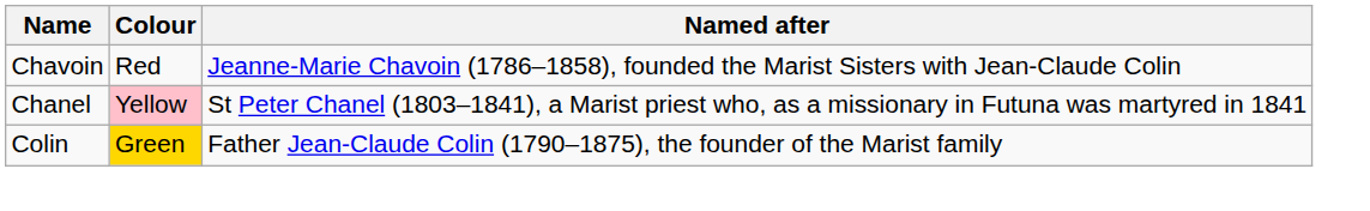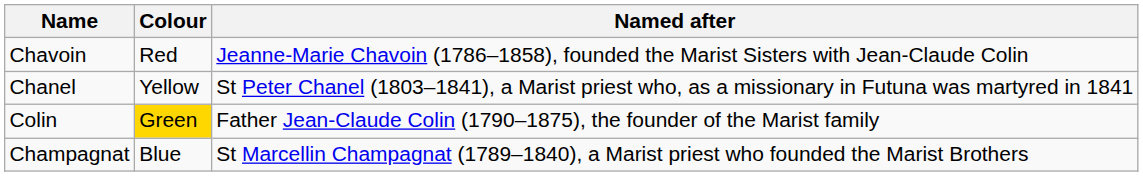 <table class="wikitable">
 <tr>
 <th>Name</th>
 <th>Colour</th>
 <th>Named after</th>
 </tr>
 <tr>
 <td>Chavoin</td>
 <td>Red</td>
 <td><a href='#'>Jeanne-Marie Chavoin</a> (1786–1858), founded the Marist Sisters with Jean-Claude Colin</td>
 </tr>
 <tr>
 <td>Chanel</td>
-<td style="background: pink;">Yellow</td>
+<td>Yellow</td>
 <td>St <a href='#'>Peter Chanel</a> (1803–1841), a Marist priest who, as a missionary in Futuna was martyred in 1841</td>
 </tr>
 <tr>
 <td>Colin</td>
 <td style="background: gold;">Green</td>
 <td>Father <a href='#'>Jean-Claude Colin</a> (1790–1875), the founder of the Marist family</td>
 </tr>
+<tr>
+<td>Champagnat</td>
+<td>Blue</td>
+<td>St <a href='#'>Marcellin Champagnat</a> (1789–1840), a Marist priest who founded the Marist Brothers</td>
+</tr>
 </table>
